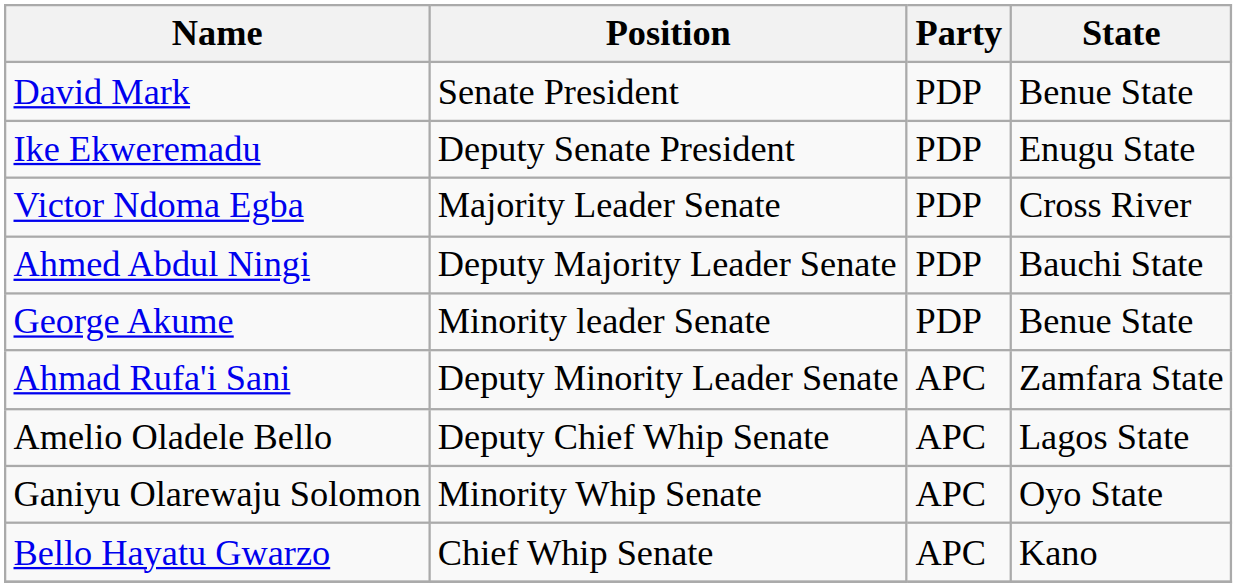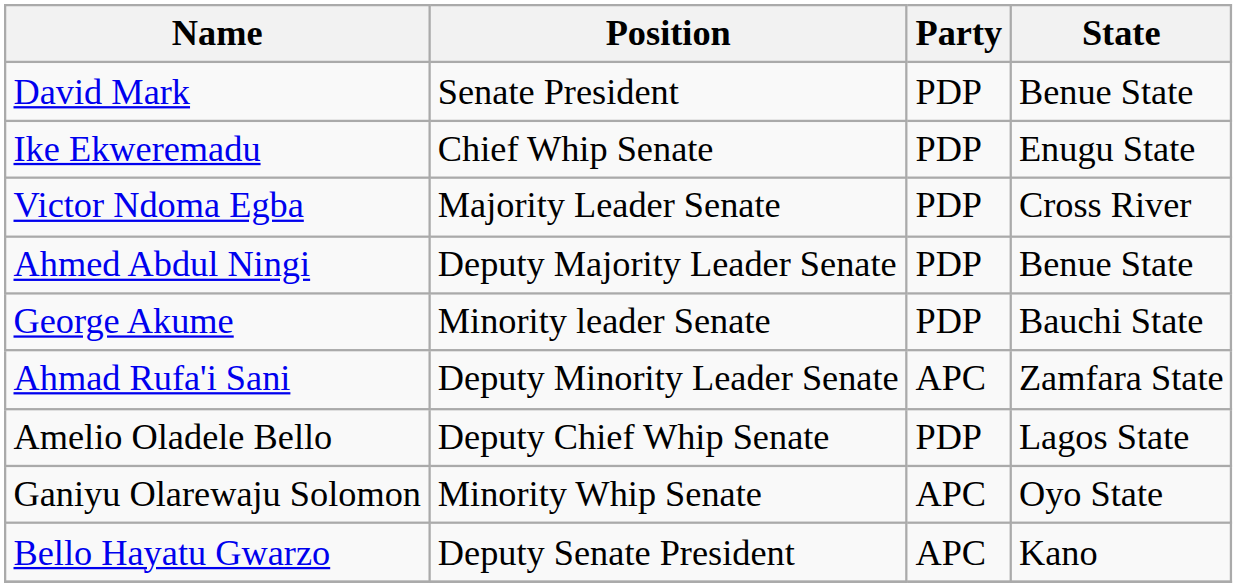 <table class="wikitable">
 <tr>
 <th>Name</th>
 <th>Position</th>
 <th>Party</th>
 <th>State</th>
 </tr>
 <tr>
 <td><a href='#'>David Mark</a></td>
 <td>Senate President</td>
 <td>PDP</td>
 <td>Benue State</td>
 </tr>
 <tr>
 <td><a href='#'>Ike Ekweremadu</a></td>
-<td>Deputy Senate President</td>
+<td>Chief Whip Senate</td>
 <td>PDP</td>
 <td>Enugu State</td>
 </tr>
 <tr>
 <td><a href='#'>Victor Ndoma Egba</a></td>
 <td>Majority Leader Senate</td>
 <td>PDP</td>
 <td>Cross River</td>
 </tr>
 <tr>
 <td><a href='#'>Ahmed Abdul Ningi</a></td>
 <td>Deputy Majority Leader Senate</td>
 <td>PDP</td>
-<td>Bauchi State</td>
+<td>Benue State</td>
 </tr>
 <tr>
 <td><a href='#'>George Akume</a></td>
 <td>Minority leader Senate</td>
 <td>PDP</td>
-<td>Benue State</td>
+<td>Bauchi State</td>
 </tr>
 <tr>
 <td><a href='#'>Ahmad Rufa'i Sani</a></td>
 <td>Deputy Minority Leader Senate</td>
 <td>APC</td>
 <td>Zamfara State</td>
 </tr>
 <tr>
 <td>Amelio Oladele Bello</td>
 <td>Deputy Chief Whip Senate</td>
-<td>APC</td>
+<td>PDP</td>
 <td>Lagos State</td>
 </tr>
 <tr>
 <td>Ganiyu Olarewaju Solomon</td>
 <td>Minority Whip Senate</td>
 <td>APC</td>
 <td>Oyo State</td>
 </tr>
 <tr>
 <td><a href='#'>Bello Hayatu Gwarzo</a></td>
-<td>Chief Whip Senate</td>
+<td>Deputy Senate President</td>
 <td>APC</td>
 <td>Kano</td>
 </tr>
 <tr>
 </tr>
 </table>
